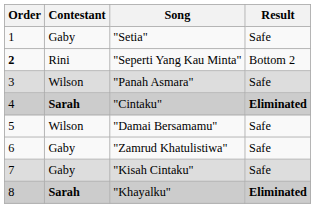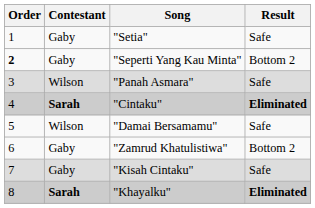 <table border="8" cellpadding="4" cellspacing="0" style="margin:  1em 1em 1em 0; background: #f9f9f9; border: 1px #aaa  solid; border-collapse: collapse; font-size: 90%;">
 <tr style="background:#f2f2f2;">
 <th>Order</th>
 <th>Contestant</th>
 <th>Song </th>
 <th>Result</th>
 </tr>
 <tr>
 <td>1</td>
 <td>Gaby</td>
 <td>"Setia" </td>
 <td>Safe</td>
 </tr>
 <tr>
 <td><strong>2</strong></td>
-<td>Rini</td>
+<td>Gaby</td>
 <td>"Seperti Yang Kau Minta" </td>
 <td>Bottom 2</td>
 </tr>
 <tr style="background:#ddd;">
 <td>3</td>
 <td>Wilson</td>
 <td>"Panah Asmara" </td>
 <td>Safe</td>
 </tr>
 <tr style="background:#ccc;">
 <td>4</td>
 <td><strong>Sarah</strong></td>
 <td>"Cintaku"</td>
 <td><strong>Eliminated</strong></td>
 </tr>
 <tr>
 <td>5</td>
 <td>Wilson</td>
 <td>"Damai Bersamamu" </td>
 <td>Safe</td>
 </tr>
 <tr>
 <td>6</td>
 <td>Gaby</td>
 <td>"Zamrud Khatulistiwa"</td>
-<td>Safe</td>
+<td>Bottom 2</td>
 </tr>
 <tr style="background:#ddd;">
 <td>7</td>
 <td>Gaby</td>
 <td>"Kisah Cintaku" </td>
 <td>Safe</td>
 </tr>
 <tr style="background:#ccc;">
 <td>8</td>
 <td><strong>Sarah</strong></td>
 <td>"Khayalku" </td>
 <td><strong>Eliminated</strong></td>
 </tr>
 </table>
